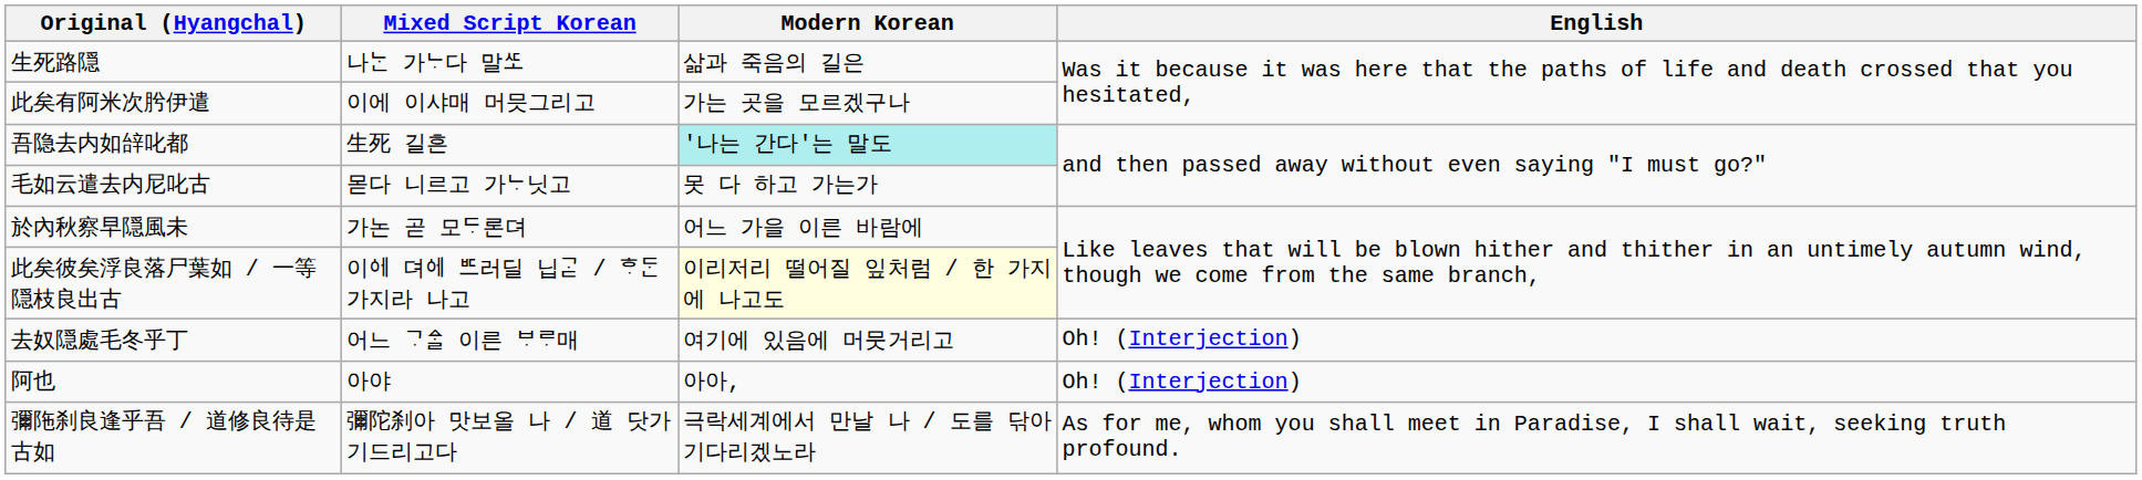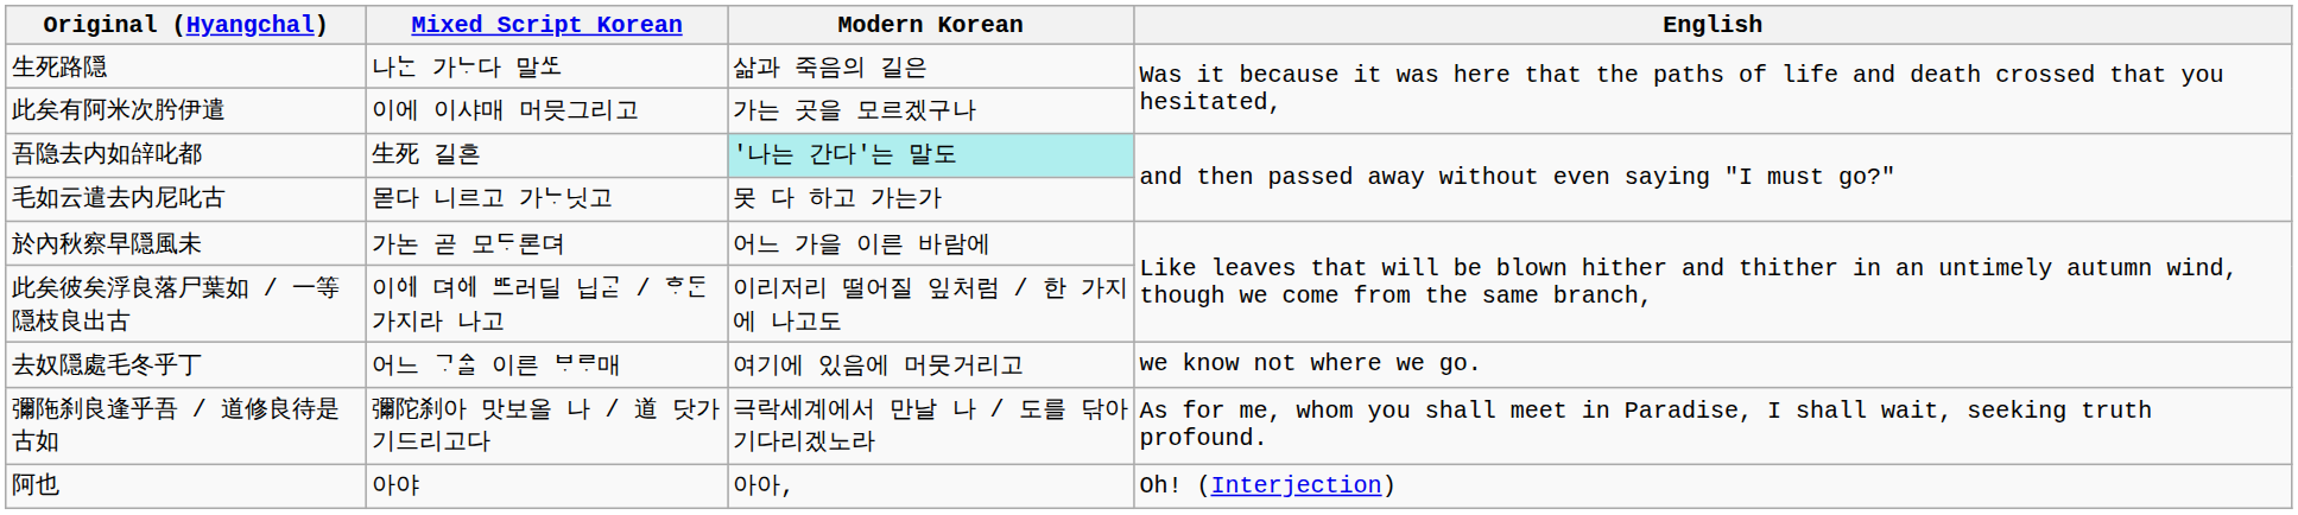 <table class="wikitable">
 <tr>
 <th>Original (<a href='#'>Hyangchal</a>)</th>
 <th><a href='#'>Mixed Script Korean</a></th>
 <th>Modern Korean</th>
 <th>English</th>
 </tr>
 <tr>
 <td>生死路隠</td>
 <td>나ᄂᆞᆫ 가ᄂᆞ다 말ᄯᅩ</td>
 <td>삶과 죽음의 길은</td>
 <td rowspan="2">Was it because it was here that the paths of life and death crossed that you hesitated,</td>
 </tr>
 <tr>
 <td>此矣有阿米次肹伊遣</td>
 <td>이에 이샤매 머믓그리고</td>
 <td>가는 곳을 모르겠구나</td>
 </tr>
 <tr>
 <td>吾隐去内如辝叱都</td>
 <td>生死 길흔</td>
 <td style="background: paleturquoise;">'나는 간다'는 말도</td>
 <td rowspan="2">and then passed away without even saying "I must go?"</td>
 </tr>
 <tr>
 <td>毛如云遣去内尼叱古</td>
 <td>몯다 니르고 가ᄂᆞ닛고</td>
 <td>못 다 하고 가는가</td>
 </tr>
 <tr>
 <td>於內秋察早隠風未</td>
 <td>가논 곧 모ᄃᆞ론뎌</td>
 <td>어느 가을 이른 바람에</td>
 <td rowspan="2">Like leaves that will be blown hither and thither in an untimely autumn wind, though we come from the same branch,</td>
 </tr>
 <tr>
 <td>此矣彼矣浮良落尸葉如 / 一等隠枝良出古</td>
 <td>이ᅌᅦ 뎌ᅌᅦ ᄠᅳ러딜 닙ᄀᆞᆮ / ᄒᆞᄃᆞᆫ 가지라 나고</td>
-<td style="background: lightyellow;">이리저리 떨어질 잎처럼 / 한 가지에 나고도</td>
+<td>이리저리 떨어질 잎처럼 / 한 가지에 나고도</td>
 </tr>
 <tr>
 <td>去奴隠處毛冬乎丁</td>
 <td>어느 ᄀᆞᅀᆞᆯ 이른 ᄇᆞᄅᆞ매</td>
 <td>여기에 있음에 머뭇거리고</td>
-<td>Oh! (<a href='#'>Interjection</a>)</td>
+<td>we know not where we go.</td>
+</tr>
+<tr>
+<td>彌陁刹良逢乎吾 / 道修良待是古如</td>
+<td>彌陀刹아 맛보올 나 / 道 닷가 기드리고다</td>
+<td>극락세계에서 만날 나 / 도를 닦아 기다리겠노라</td>
+<td>As for me, whom you shall meet in Paradise, I shall wait, seeking truth profound.</td>
 </tr>
 <tr>
 <td>阿也</td>
 <td>아야</td>
 <td>아아,</td>
 <td>Oh! (<a href='#'>Interjection</a>)</td>
 </tr>
-<tr>
-<td>彌陁刹良逢乎吾 / 道修良待是古如</td>
-<td>彌陀刹아 맛보올 나 / 道 닷가 기드리고다</td>
-<td>극락세계에서 만날 나 / 도를 닦아 기다리겠노라</td>
-<td>As for me, whom you shall meet in Paradise, I shall wait, seeking truth profound.</td>
-</tr>
 </table>
